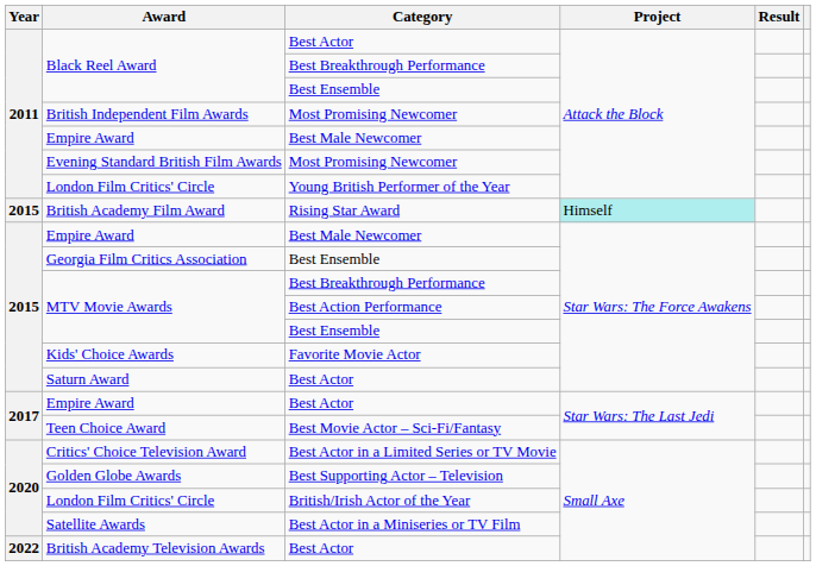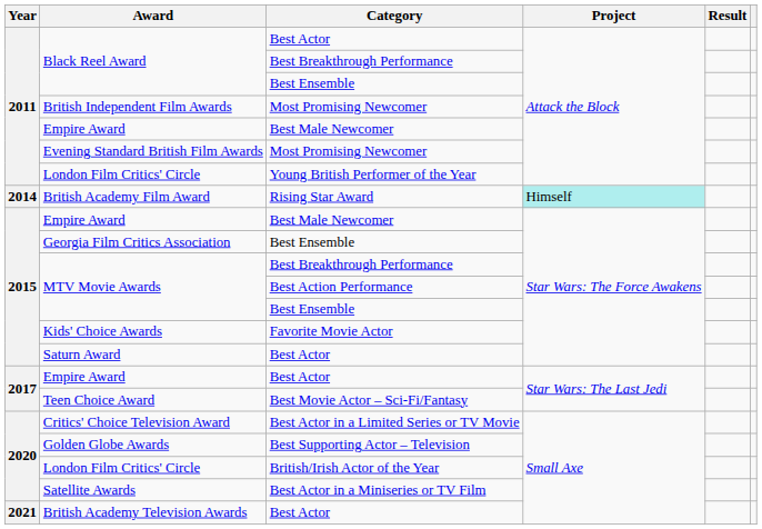 <table class="wikitable plainrowheaders unsortable">
 <tr>
 <th scope="col">Year</th>
 <th scope="col">Award</th>
 <th scope="col">Category</th>
 <th scope="col">Project</th>
 <th scope="col">Result</th>
 <th scope="col" class="unsortable"></th>
 </tr>
 <tr>
 <th scope="row" rowspan=7>2011</th>
 <td rowspan=3><a href='#'>Black Reel Award</a></td>
 <td><a href='#'>Best Actor</a></td>
 <td rowspan=7><em><a href='#'>Attack the Block</a></em></td>
 <td></td>
 <td></td>
 </tr>
 <tr>
 <td><a href='#'>Best Breakthrough Performance</a></td>
 <td></td>
 <td></td>
 </tr>
 <tr>
 <td><a href='#'>Best Ensemble</a></td>
 <td></td>
 <td></td>
 </tr>
 <tr>
 <td><a href='#'>British Independent Film Awards</a></td>
 <td><a href='#'>Most Promising Newcomer</a></td>
 <td></td>
 <td></td>
 </tr>
 <tr>
 <td><a href='#'>Empire Award</a></td>
 <td><a href='#'>Best Male Newcomer</a></td>
 <td></td>
 <td></td>
 </tr>
 <tr>
 <td><a href='#'>Evening Standard British Film Awards</a></td>
 <td><a href='#'>Most Promising Newcomer</a></td>
 <td></td>
 <td></td>
 </tr>
 <tr>
 <td><a href='#'>London Film Critics' Circle</a></td>
 <td><a href='#'>Young British Performer of the Year</a></td>
 <td></td>
 <td></td>
 </tr>
 <tr>
-<th scope="row">2015</th>
+<th scope="row">2014</th>
 <td><a href='#'>British Academy Film Award</a></td>
 <td><a href='#'>Rising Star Award</a></td>
 <td style="background: paleturquoise;">Himself</td>
 <td></td>
 <td></td>
 </tr>
 <tr>
 <th scope="row" rowspan=7>2015</th>
 <td><a href='#'>Empire Award</a></td>
 <td><a href='#'>Best Male Newcomer</a></td>
 <td rowspan=7><em><a href='#'>Star Wars: The Force Awakens</a></em></td>
 <td></td>
 <td></td>
 </tr>
 <tr>
 <td><a href='#'>Georgia Film Critics Association</a></td>
 <td>Best Ensemble</td>
 <td></td>
 <td></td>
 </tr>
 <tr>
 <td rowspan=3><a href='#'>MTV Movie Awards</a></td>
 <td><a href='#'>Best Breakthrough Performance</a></td>
 <td></td>
 <td></td>
 </tr>
 <tr>
 <td><a href='#'>Best Action Performance</a></td>
 <td></td>
 <td></td>
 </tr>
 <tr>
 <td><a href='#'>Best Ensemble</a></td>
 <td></td>
 <td></td>
 </tr>
 <tr>
 <td><a href='#'>Kids' Choice Awards</a></td>
 <td><a href='#'>Favorite Movie Actor</a></td>
 <td></td>
 <td></td>
 </tr>
 <tr>
 <td><a href='#'>Saturn Award</a></td>
 <td><a href='#'>Best Actor</a></td>
 <td></td>
 <td></td>
 </tr>
 <tr>
 <th scope="row" rowspan=2>2017</th>
 <td><a href='#'>Empire Award</a></td>
 <td><a href='#'>Best Actor</a></td>
 <td rowspan=2><em><a href='#'>Star Wars: The Last Jedi</a></em></td>
 <td></td>
 <td></td>
 </tr>
 <tr>
 <td><a href='#'>Teen Choice Award</a></td>
 <td><a href='#'>Best Movie Actor – Sci-Fi/Fantasy</a></td>
 <td></td>
 <td></td>
 </tr>
 <tr>
 <th scope="row" rowspan=4>2020</th>
 <td><a href='#'>Critics' Choice Television Award</a></td>
 <td><a href='#'>Best Actor in a Limited Series or TV Movie</a></td>
 <td rowspan="5"><em><a href='#'>Small Axe</a></em></td>
 <td></td>
 <td></td>
 </tr>
 <tr>
 <td><a href='#'>Golden Globe Awards</a></td>
 <td><a href='#'>Best Supporting Actor – Television</a></td>
 <td></td>
 <td></td>
 </tr>
 <tr>
 <td><a href='#'>London Film Critics' Circle</a></td>
 <td><a href='#'>British/Irish Actor of the Year</a></td>
 <td></td>
 <td></td>
 </tr>
 <tr>
 <td><a href='#'>Satellite Awards</a></td>
 <td><a href='#'>Best Actor in a Miniseries or TV Film</a></td>
 <td></td>
 <td></td>
 </tr>
 <tr>
-<th>2022</th>
+<th>2021</th>
 <td><a href='#'>British Academy Television Awards</a></td>
 <td><a href='#'>Best Actor</a></td>
 <td></td>
 <td></td>
 </tr>
 </table>
